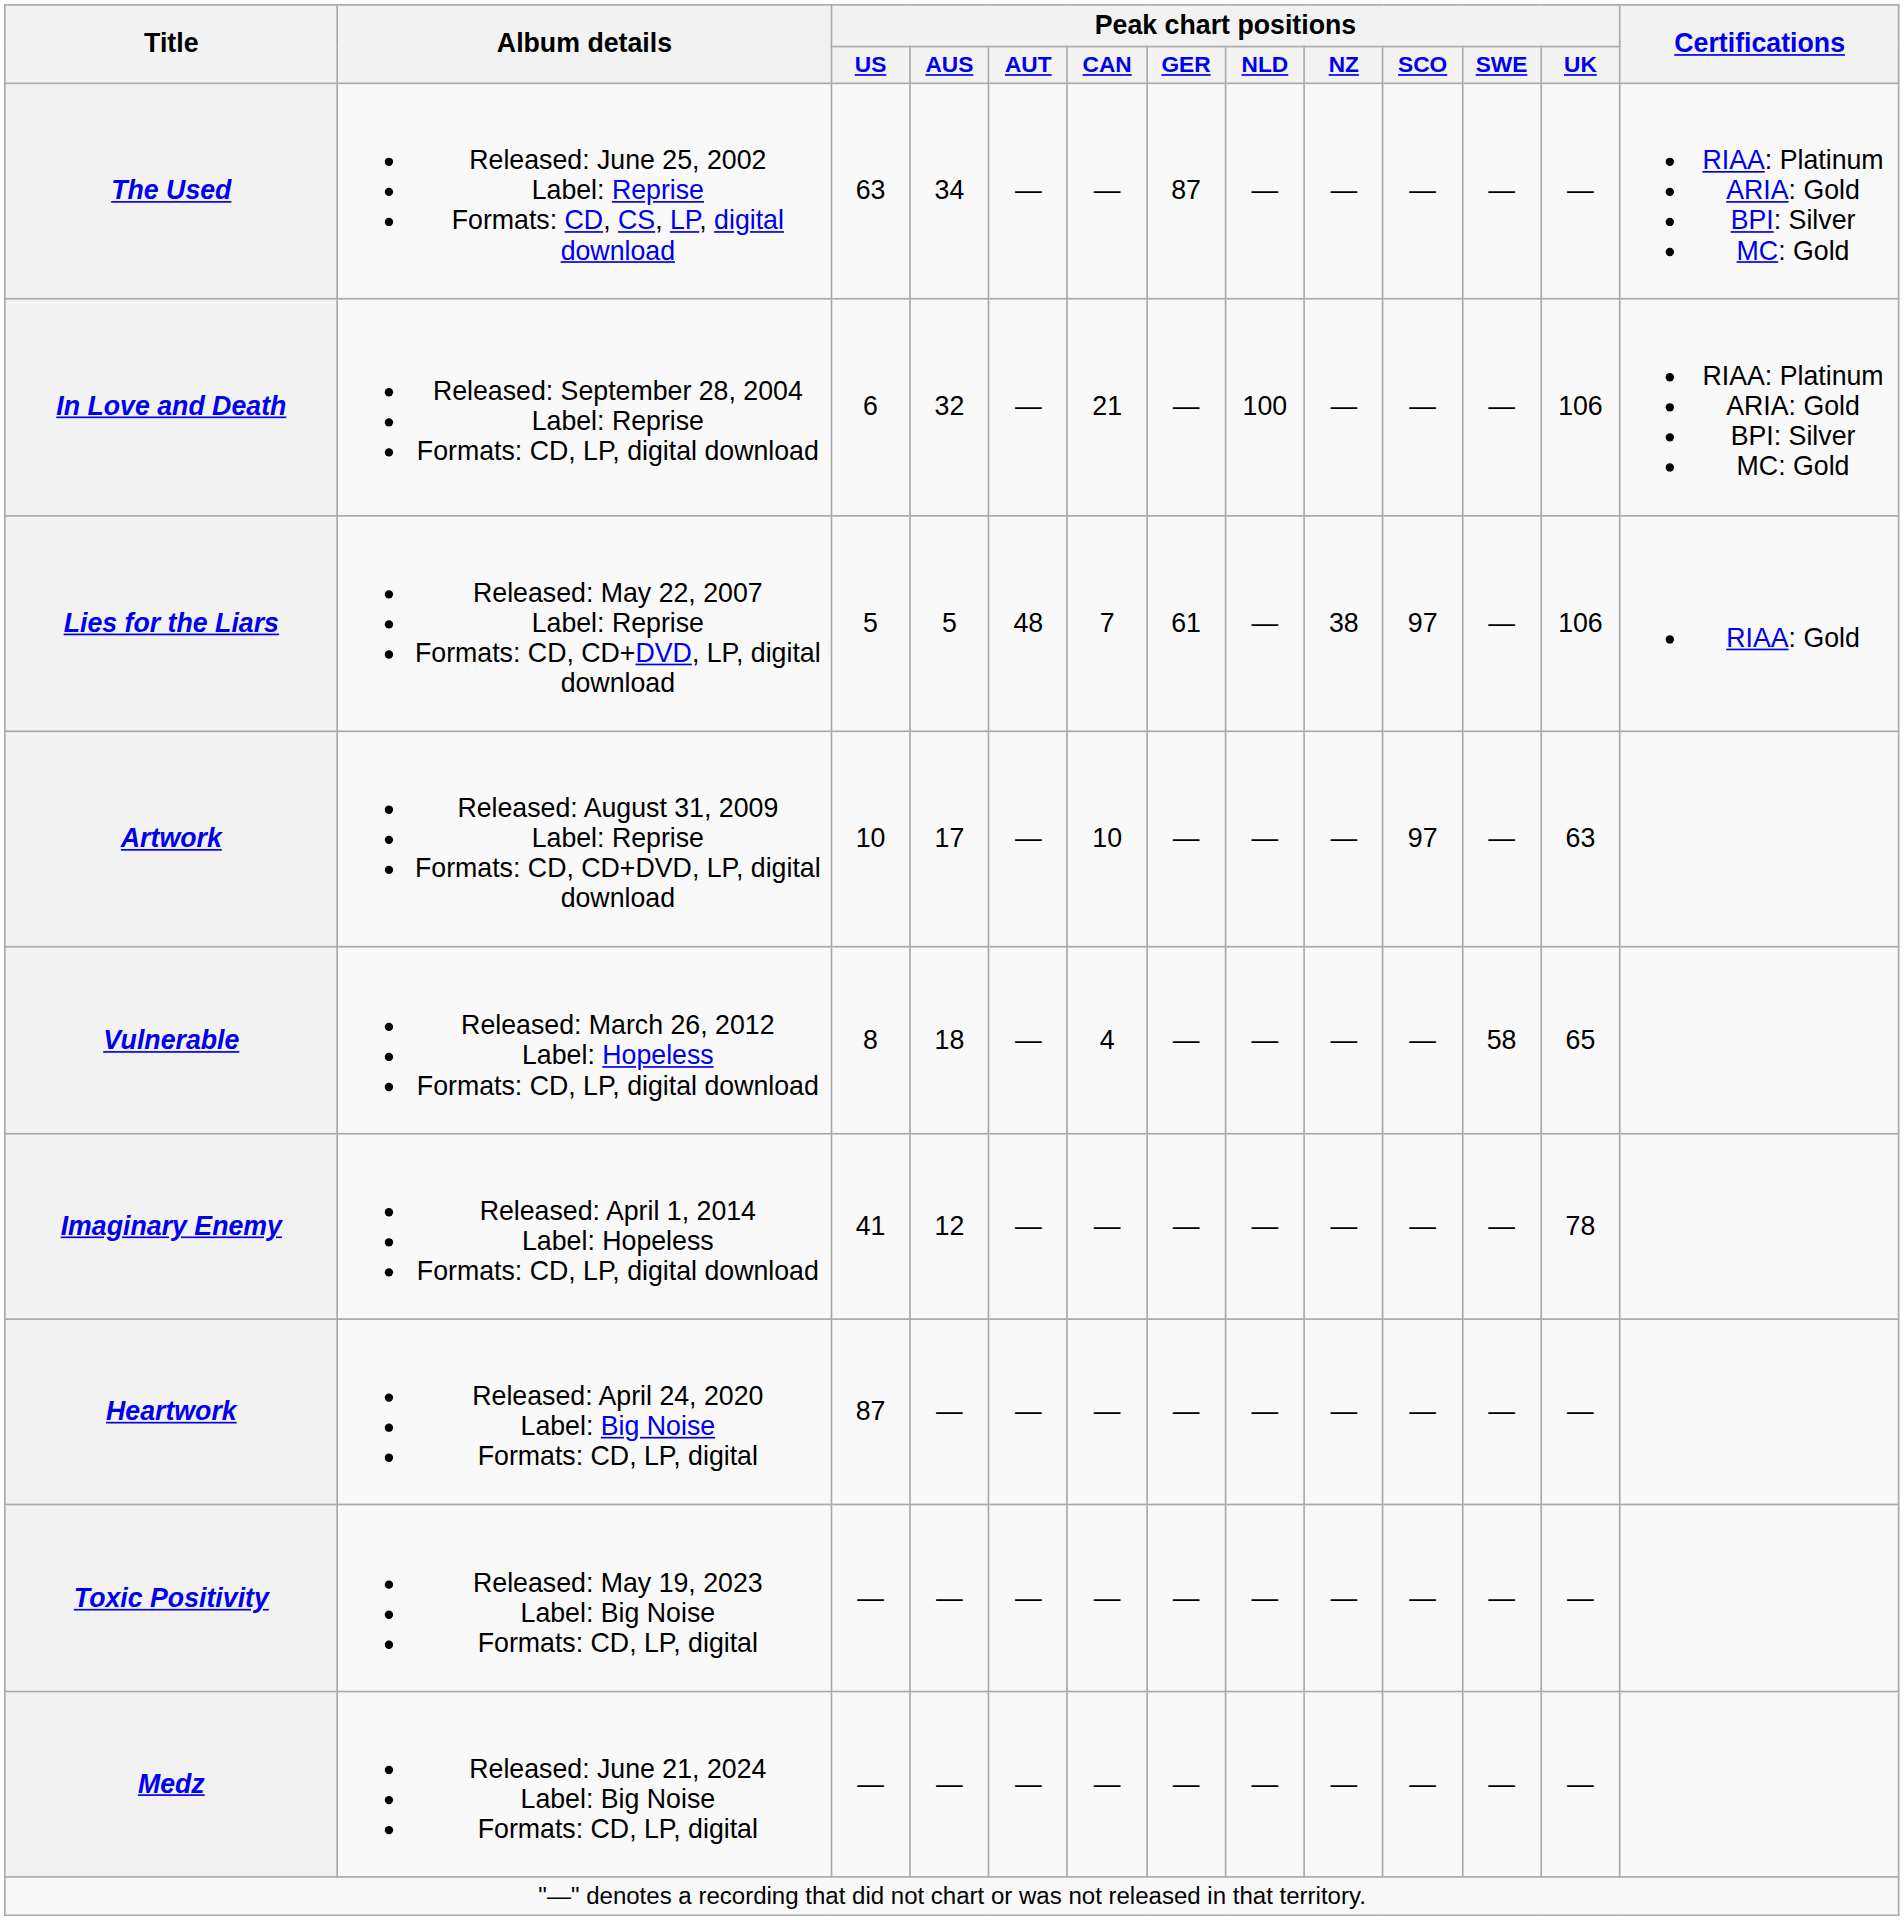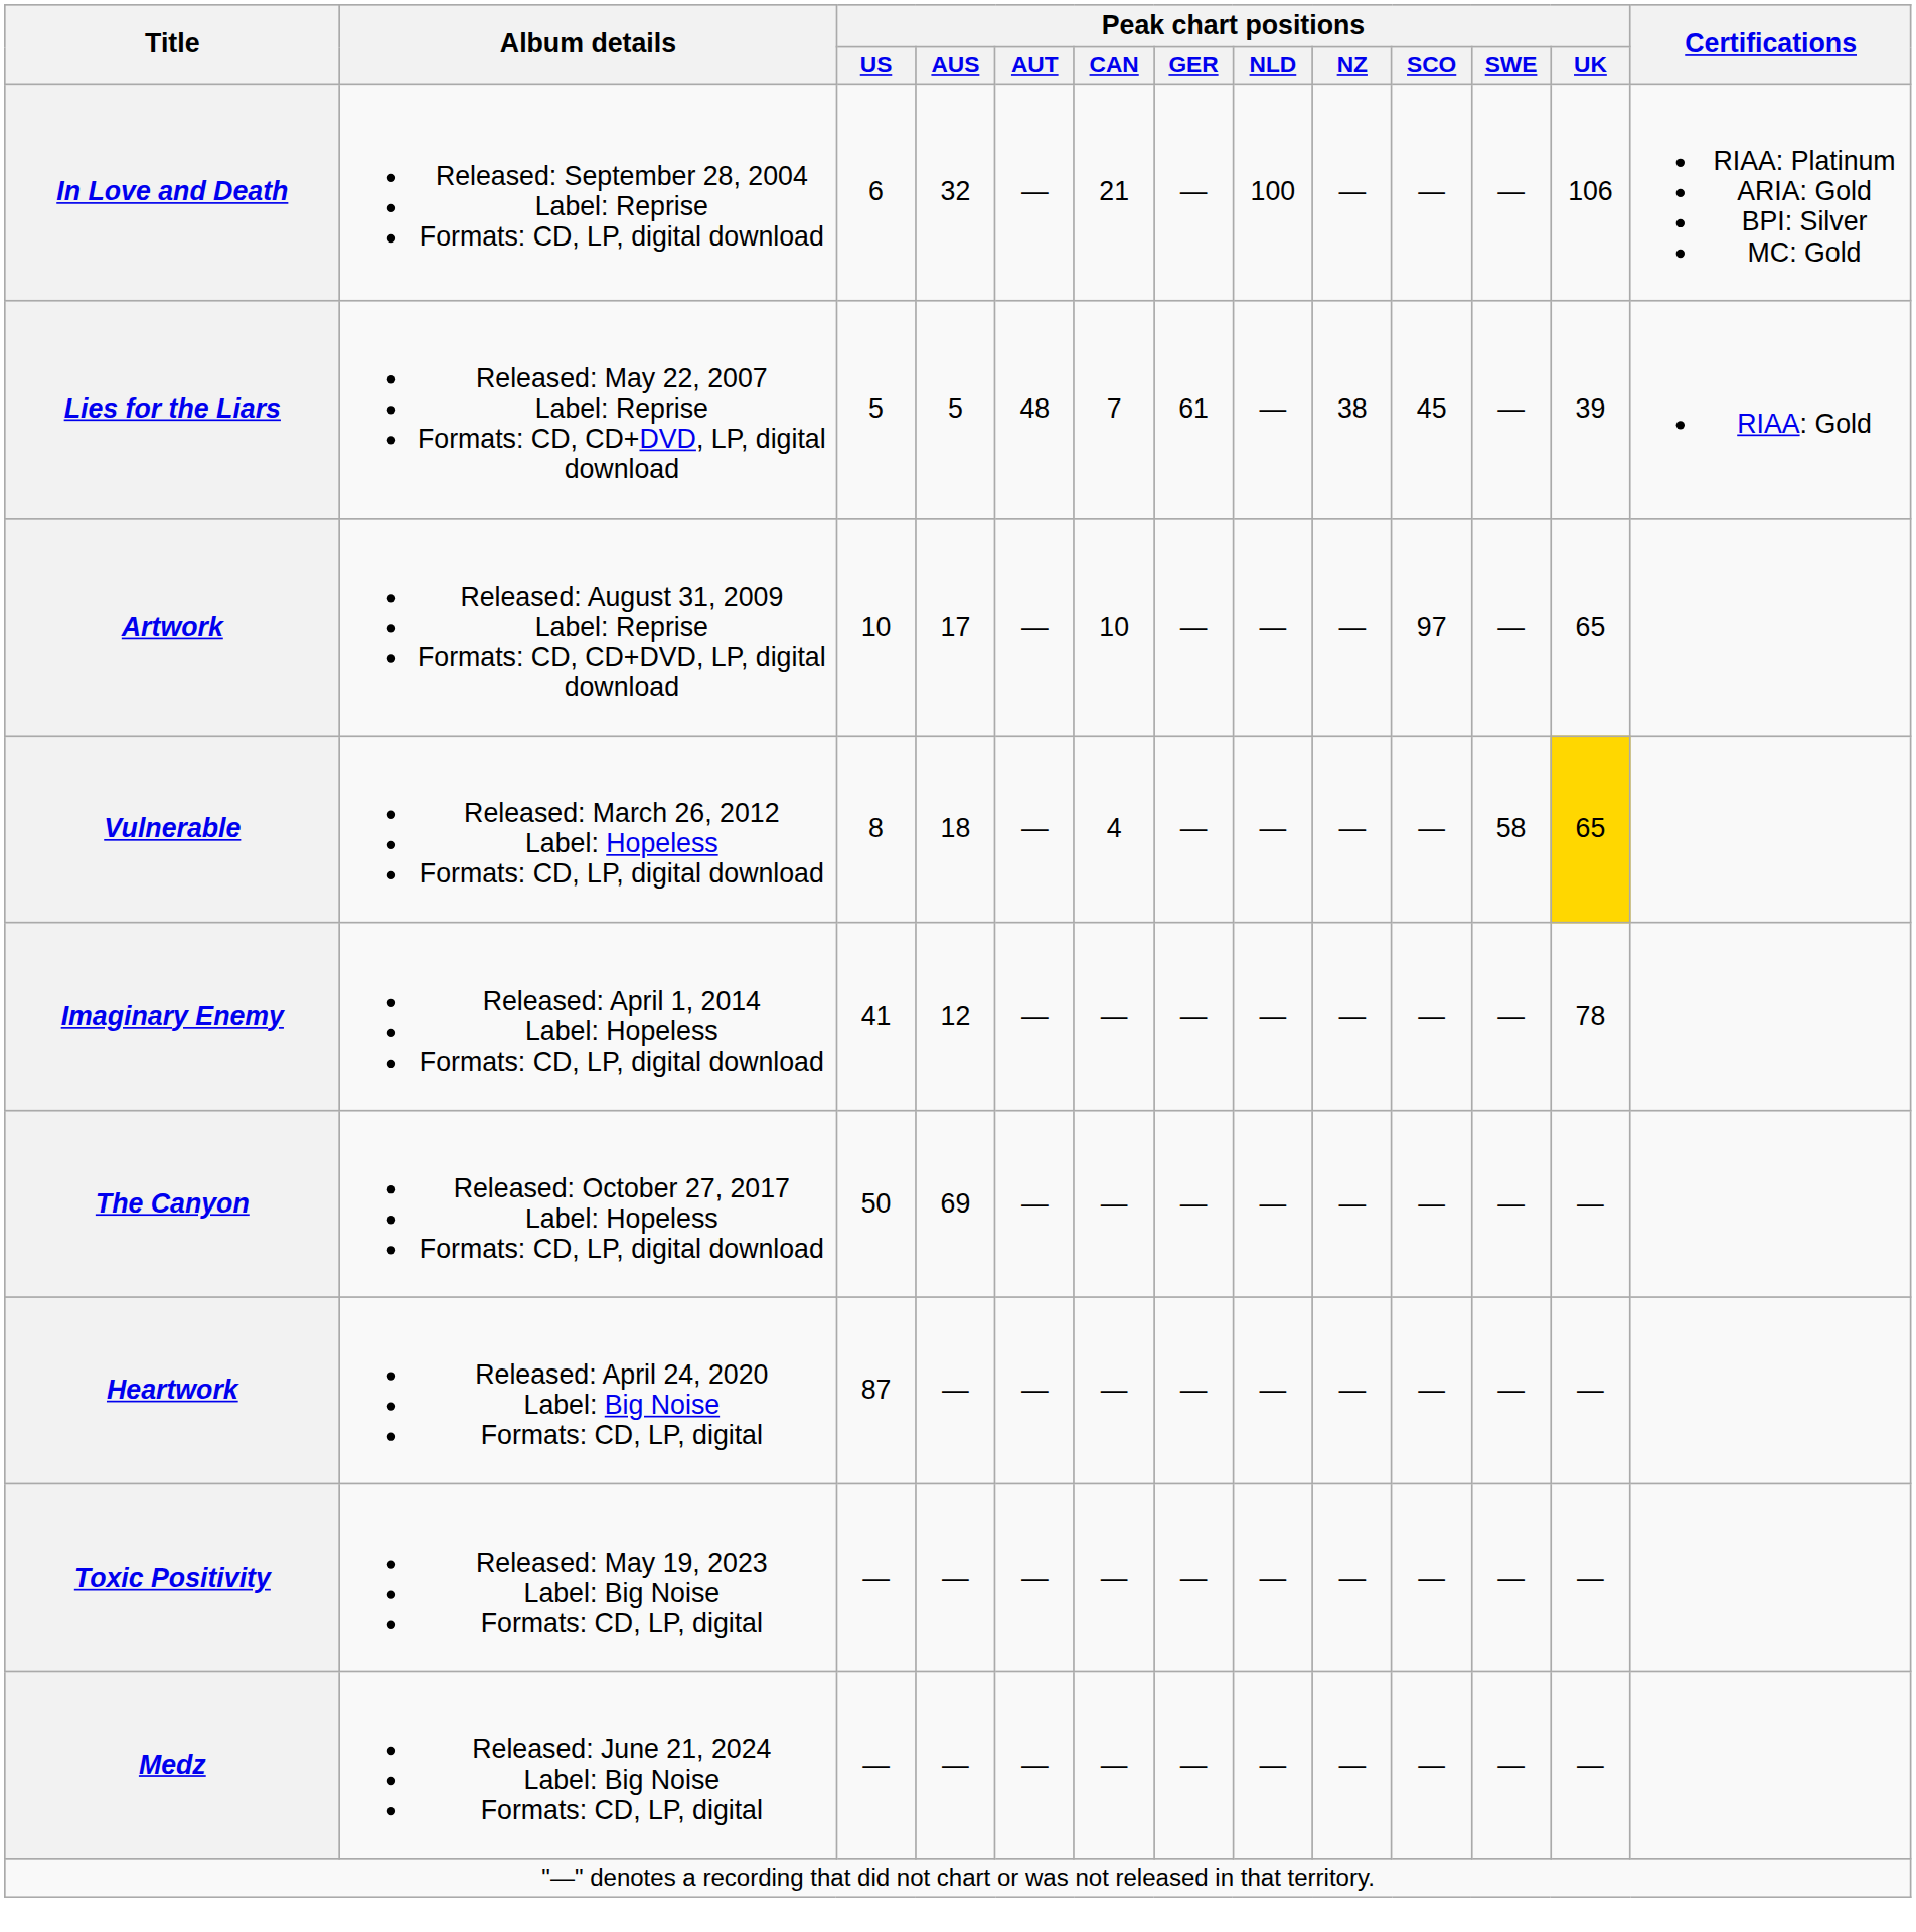 <table class="wikitable plainrowheaders" style="text-align:center;">
 <tr>
 <th scope="col" rowspan="2" style="width:12em;">Title</th>
 <th scope="col" rowspan="2" style="width:18em;">Album details</th>
 <th scope="col" colspan="10">Peak chart positions</th>
 <th scope="col" rowspan="2" style="width:10em;"><a href='#'>Certifications</a></th>
 </tr>
 <tr>
 <th scope="col" style="width:3em;font-size:85%;"><a href='#'>US</a><br></th>
 <th scope="col" style="width:3em;font-size:85%;"><a href='#'>AUS</a><br></th>
 <th scope="col" style="width:3em;font-size:85%;"><a href='#'>AUT</a><br></th>
 <th scope="col" style="width:3em;font-size:85%;"><a href='#'>CAN</a><br></th>
 <th scope="col" style="width:3em;font-size:85%;"><a href='#'>GER</a><br></th>
 <th scope="col" style="width:3em;font-size:85%;"><a href='#'>NLD</a><br></th>
 <th scope="col" style="width:3em;font-size:85%;"><a href='#'>NZ</a><br></th>
 <th scope="col" style="width:3em;font-size:85%;"><a href='#'>SCO</a><br></th>
 <th scope="col" style="width:3em;font-size:85%;"><a href='#'>SWE</a><br></th>
 <th scope="col" style="width:3em;font-size:85%;"><a href='#'>UK</a><br></th>
-</tr>
-<tr>
-<th scope="row"><em><a href='#'>The Used</a></em></th>
-<td><br><ul><li>Released: June 25, 2002 </li><li>Label: <a href='#'>Reprise</a></li><li>Formats: <a href='#'>CD</a>, <a href='#'>CS</a>, <a href='#'>LP</a>, <a href='#'>digital download</a></li></ul></td>
-<td>63</td>
-<td>34</td>
-<td>—</td>
-<td>—</td>
-<td>87</td>
-<td>—</td>
-<td>—</td>
-<td>—</td>
-<td>—</td>
-<td>—</td>
-<td><br><ul><li><a href='#'>RIAA</a>: Platinum</li><li><a href='#'>ARIA</a>: Gold</li><li><a href='#'>BPI</a>: Silver</li><li><a href='#'>MC</a>: Gold</li></ul></td>
 </tr>
 <tr>
 <th scope="row"><em><a href='#'>In Love and Death</a></em></th>
 <td><br><ul><li>Released: September 28, 2004 </li><li>Label: Reprise</li><li>Formats: CD, LP, digital download</li></ul></td>
 <td>6</td>
 <td>32</td>
 <td>—</td>
 <td>21</td>
 <td>—</td>
 <td>100</td>
 <td>—</td>
 <td>—</td>
 <td>—</td>
 <td>106</td>
 <td><br><ul><li>RIAA: Platinum</li><li>ARIA: Gold</li><li>BPI: Silver</li><li>MC: Gold</li></ul></td>
 </tr>
 <tr>
 <th scope="row"><em><a href='#'>Lies for the Liars</a></em></th>
 <td><br><ul><li>Released: May 22, 2007 </li><li>Label: Reprise</li><li>Formats: CD, CD+<a href='#'>DVD</a>, LP, digital download</li></ul></td>
 <td>5</td>
 <td>5</td>
 <td>48</td>
 <td>7</td>
 <td>61</td>
 <td>—</td>
 <td>38</td>
-<td>97</td>
+<td>45</td>
 <td>—</td>
-<td>106</td>
+<td>39</td>
 <td><br><ul><li><a href='#'>RIAA</a>: Gold</li></ul></td>
 </tr>
 <tr>
 <th scope="row"><em><a href='#'>Artwork</a></em></th>
 <td><br><ul><li>Released: August 31, 2009 </li><li>Label: Reprise</li><li>Formats: CD, CD+DVD, LP, digital download</li></ul></td>
 <td>10</td>
 <td>17</td>
 <td>—</td>
 <td>10</td>
 <td>—</td>
 <td>—</td>
 <td>—</td>
 <td>97</td>
 <td>—</td>
-<td>63</td>
+<td>65</td>
 <td></td>
 </tr>
 <tr>
 <th scope="row"><em><a href='#'>Vulnerable</a></em></th>
 <td><br><ul><li>Released: March 26, 2012 </li><li>Label: <a href='#'>Hopeless</a></li><li>Formats: CD, LP, digital download</li></ul></td>
 <td>8</td>
 <td>18</td>
 <td>—</td>
 <td>4</td>
 <td>—</td>
 <td>—</td>
 <td>—</td>
 <td>—</td>
 <td>58</td>
-<td>65</td>
+<td style="background: gold;">65</td>
 <td></td>
 </tr>
 <tr>
 <th scope="row"><em><a href='#'>Imaginary Enemy</a></em></th>
 <td><br><ul><li>Released: April 1, 2014 </li><li>Label: Hopeless</li><li>Formats: CD, LP, digital download</li></ul></td>
 <td>41</td>
 <td>12</td>
 <td>—</td>
 <td>—</td>
 <td>—</td>
 <td>—</td>
 <td>—</td>
 <td>—</td>
 <td>—</td>
 <td>78</td>
+<td></td>
+</tr>
+<tr>
+<th scope="row"><em><a href='#'>The Canyon</a></em></th>
+<td><br><ul><li>Released: October 27, 2017</li><li>Label: Hopeless</li><li>Formats: CD, LP, digital download</li></ul></td>
+<td>50</td>
+<td>69</td>
+<td>—</td>
+<td>—</td>
+<td>—</td>
+<td>—</td>
+<td>—</td>
+<td>—</td>
+<td>—</td>
+<td>—</td>
 <td></td>
 </tr>
 <tr>
 <th scope="row"><em><a href='#'>Heartwork</a></em></th>
 <td><br><ul><li>Released: April 24, 2020</li><li>Label: <a href='#'>Big Noise</a></li><li>Formats: CD, LP, digital</li></ul></td>
 <td>87</td>
 <td>—</td>
 <td>—</td>
 <td>—</td>
 <td>—</td>
 <td>—</td>
 <td>—</td>
 <td>—</td>
 <td>—</td>
 <td>—</td>
 <td></td>
 </tr>
 <tr>
 <th scope="row"><em><a href='#'>Toxic Positivity</a></em></th>
 <td><br><ul><li>Released: May 19, 2023</li><li>Label: Big Noise</li><li>Formats: CD, LP, digital</li></ul></td>
 <td>—</td>
 <td>—</td>
 <td>—</td>
 <td>—</td>
 <td>—</td>
 <td>—</td>
 <td>—</td>
 <td>—</td>
 <td>—</td>
 <td>—</td>
 <td></td>
 </tr>
 <tr>
 <th scope="row"><em><a href='#'>Medz</a></em></th>
 <td><br><ul><li>Released: June 21, 2024</li><li>Label: Big Noise</li><li>Formats: CD, LP, digital</li></ul></td>
 <td>—</td>
 <td>—</td>
 <td>—</td>
 <td>—</td>
 <td>—</td>
 <td>—</td>
 <td>—</td>
 <td>—</td>
 <td>—</td>
 <td>—</td>
 <td></td>
 </tr>
 <tr>
 <td colspan="13" style="font-size:90%">"—" denotes a recording that did not chart or was not released in that territory.</td>
 </tr>
 </table>
